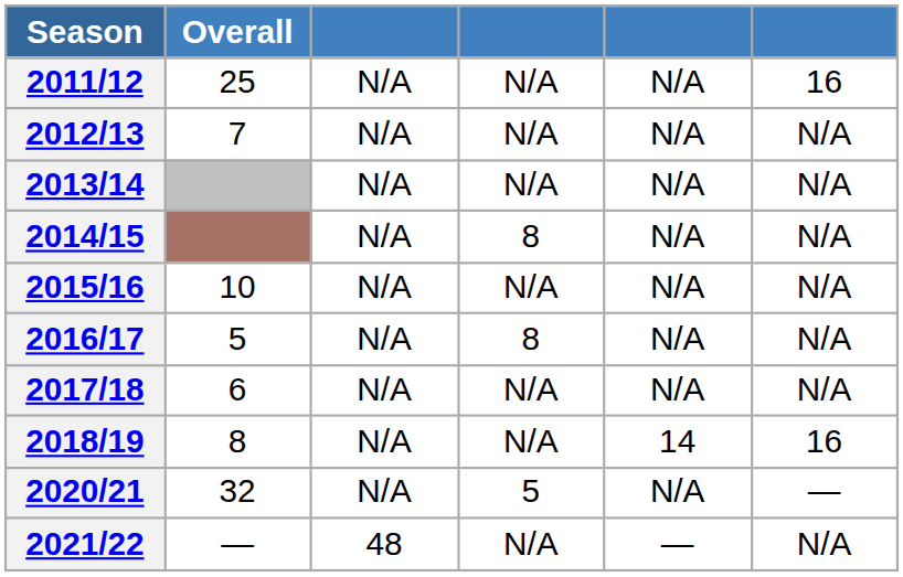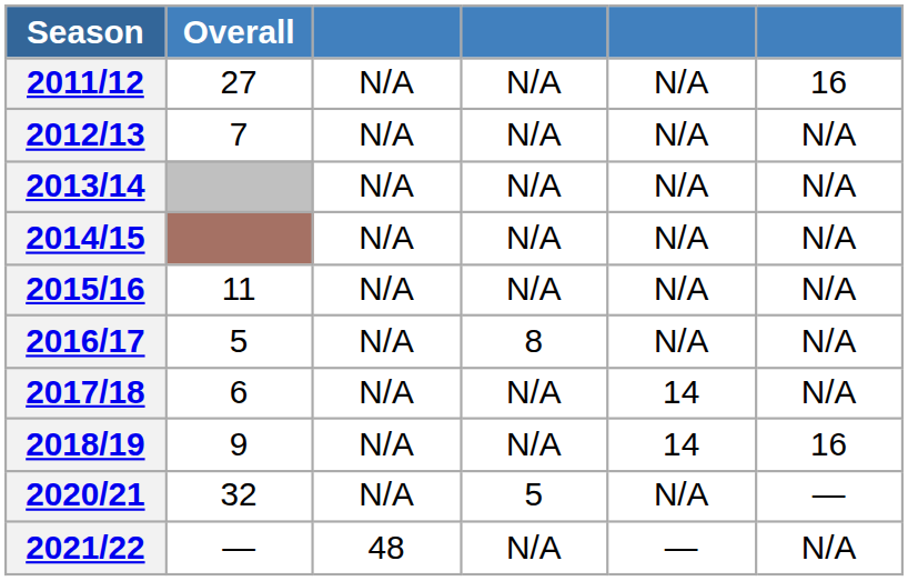 <table class="wikitable" style="font-size:86%; text-align:center; border:grey solid 1px; border-collapse:collapse; background:#ffffff;">
 <tr>
 <th style="background-color:#369; color:white; width:60px;"> Season </th>
 <th style="background-color:#4180be; color:white; width:55px;">Overall</th>
 <th style="background-color:#4180be; color:white; width:55px;"></th>
 <th style="background-color:#4180be; color:white; width:55px;"></th>
 <th style="background-color:#4180be; color:white; width:55px;"></th>
 <th style="background-color:#4180be; color:white; width:55px;"></th>
 </tr>
 <tr>
 <th scope=row align=center><a href='#'>2011/12</a></th>
-<td align=center>25</td>
+<td align=center>27</td>
 <td align=center>N/A</td>
 <td align=center>N/A</td>
 <td align=center>N/A</td>
 <td align=center>16</td>
 </tr>
 <tr>
 <th scope=row align=center><a href='#'>2012/13</a></th>
 <td align=center>7</td>
 <td align=center>N/A</td>
 <td align=center>N/A</td>
 <td align=center>N/A</td>
 <td align=center>N/A</td>
 </tr>
 <tr>
 <th scope=row align=center><a href='#'>2013/14</a></th>
 <td align=center bgcolor=silver></td>
 <td align=center>N/A</td>
 <td align=center>N/A</td>
 <td align=center>N/A</td>
 <td align=center>N/A</td>
 </tr>
 <tr>
 <th scope=row align=center><a href='#'>2014/15</a></th>
 <td align=center bgcolor=#A57164></td>
 <td align=center>N/A</td>
-<td align=center>8</td>
+<td align=center>N/A</td>
 <td align=center>N/A</td>
 <td align=center>N/A</td>
 </tr>
 <tr>
 <th scope=row align=center><a href='#'>2015/16</a></th>
-<td align=center>10</td>
+<td align=center>11</td>
 <td align=center>N/A</td>
 <td align=center>N/A</td>
 <td align=center>N/A</td>
 <td align=center>N/A</td>
 </tr>
 <tr>
 <th scope=row align=center><a href='#'>2016/17</a></th>
 <td align=center>5</td>
 <td align=center>N/A</td>
 <td align=center>8</td>
 <td align=center>N/A</td>
 <td align=center>N/A</td>
 </tr>
 <tr>
 <th scope=row align=center><a href='#'>2017/18</a></th>
 <td align=center>6</td>
 <td align=center>N/A</td>
 <td align=center>N/A</td>
-<td align=center>N/A</td>
+<td align=center>14</td>
 <td align=center>N/A</td>
 </tr>
 <tr>
 <th scope=row align=center><a href='#'>2018/19</a></th>
-<td align=center>8</td>
+<td align=center>9</td>
 <td align=center>N/A</td>
 <td align=center>N/A</td>
 <td align=center>14</td>
 <td align=center>16</td>
 </tr>
 <tr>
 <th scope=row align=center><a href='#'>2020/21</a></th>
 <td align=center>32</td>
 <td align=center>N/A</td>
 <td align=center>5</td>
 <td align=center>N/A</td>
 <td align=center>—</td>
 </tr>
 <tr>
 <th scope=row align=center><a href='#'>2021/22</a></th>
 <td align=center>—</td>
 <td align=center>48</td>
 <td align=center>N/A</td>
 <td align=center>—</td>
 <td align=center>N/A</td>
 </tr>
 </table>
